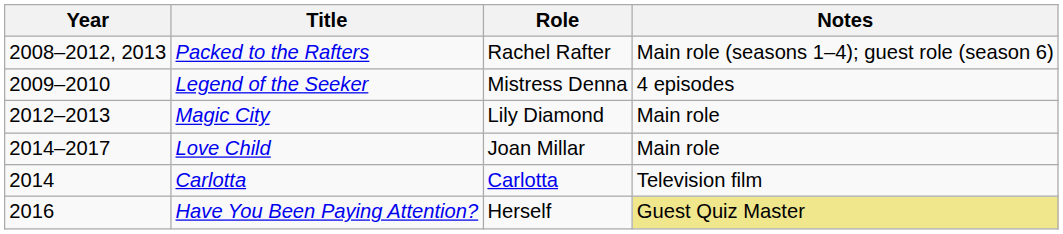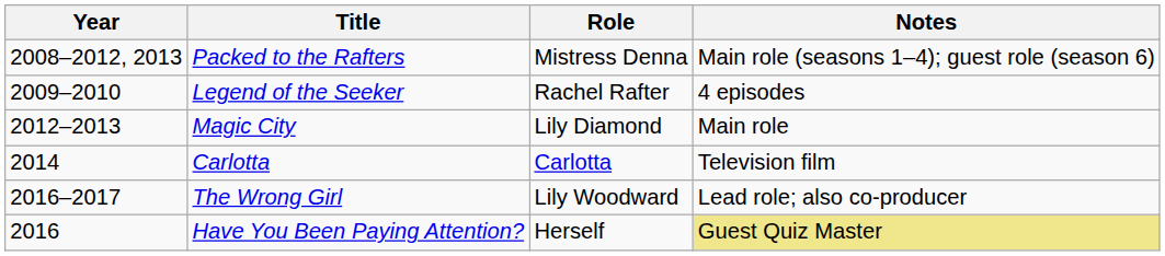 <table class="wikitable sortable">
 <tr>
 <th>Year</th>
 <th>Title</th>
 <th>Role</th>
 <th class="unsortable">Notes</th>
 </tr>
 <tr>
 <td>2008–2012, 2013</td>
 <td><em><a href='#'>Packed to the Rafters</a></em></td>
-<td>Rachel Rafter</td>
+<td>Mistress Denna</td>
 <td>Main role (seasons 1–4); guest role (season 6)</td>
 </tr>
 <tr>
 <td>2009–2010</td>
 <td><em><a href='#'>Legend of the Seeker</a></em></td>
-<td>Mistress Denna</td>
+<td>Rachel Rafter</td>
 <td>4 episodes</td>
 </tr>
 <tr>
 <td>2012–2013</td>
 <td><em><a href='#'>Magic City</a></em></td>
 <td>Lily Diamond</td>
 <td>Main role</td>
 </tr>
 <tr>
-<td>2014–2017</td>
-<td><em><a href='#'>Love Child</a></em></td>
-<td>Joan Millar</td>
-<td>Main role</td>
-</tr>
-<tr>
 <td>2014</td>
 <td><em><a href='#'>Carlotta</a></em></td>
 <td><a href='#'>Carlotta</a></td>
 <td>Television film</td>
+</tr>
+<tr>
+<td>2016–2017</td>
+<td><em><a href='#'>The Wrong Girl</a></em></td>
+<td>Lily Woodward</td>
+<td>Lead role; also co-producer</td>
 </tr>
 <tr>
 <td>2016</td>
 <td><em><a href='#'>Have You Been Paying Attention?</a></em></td>
 <td>Herself</td>
 <td style="background: khaki;">Guest Quiz Master</td>
 </tr>
 </table>
